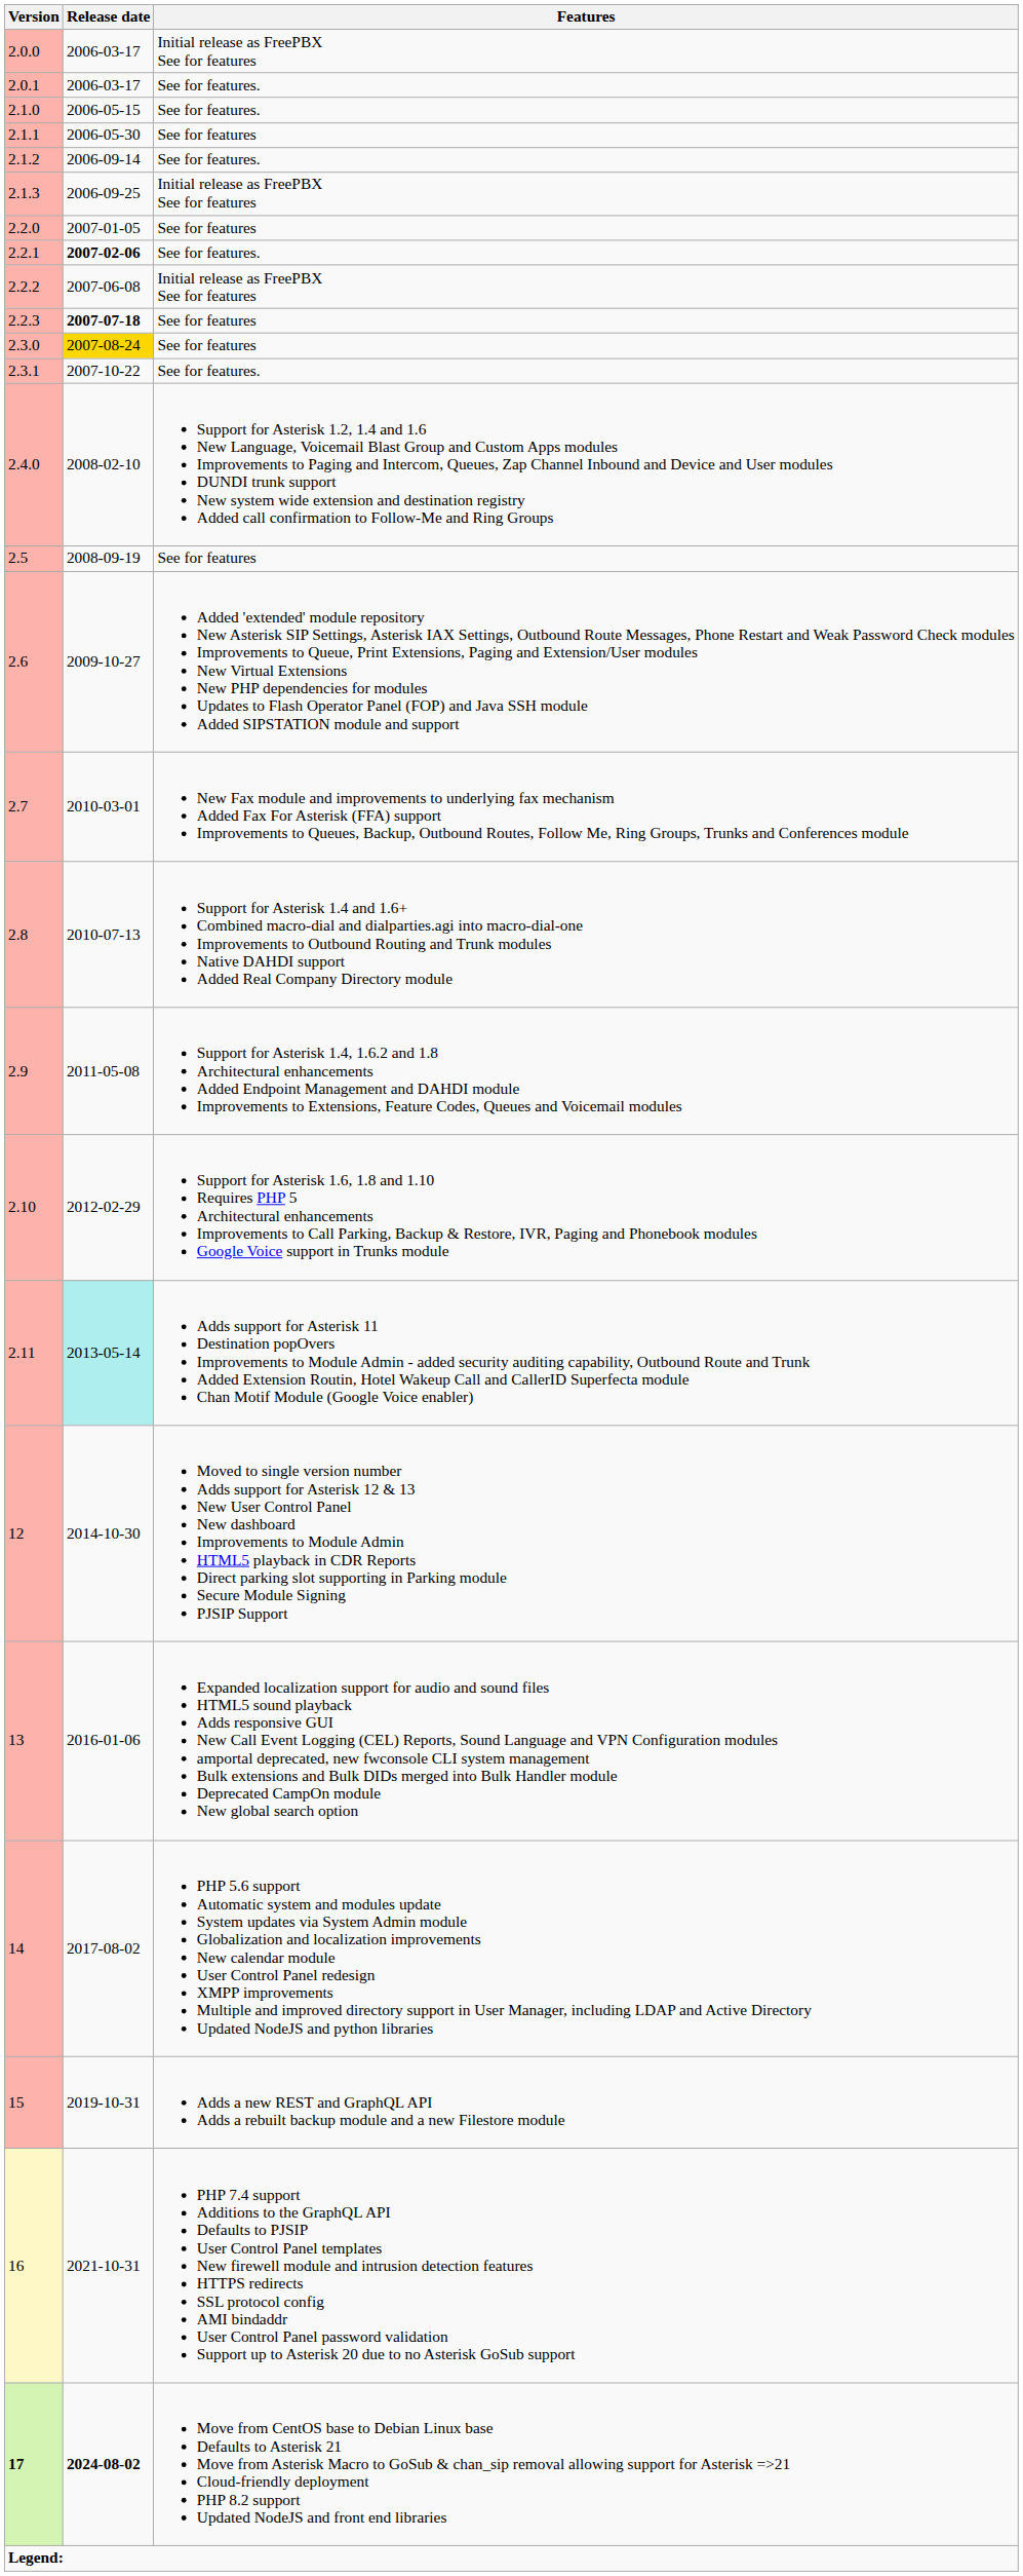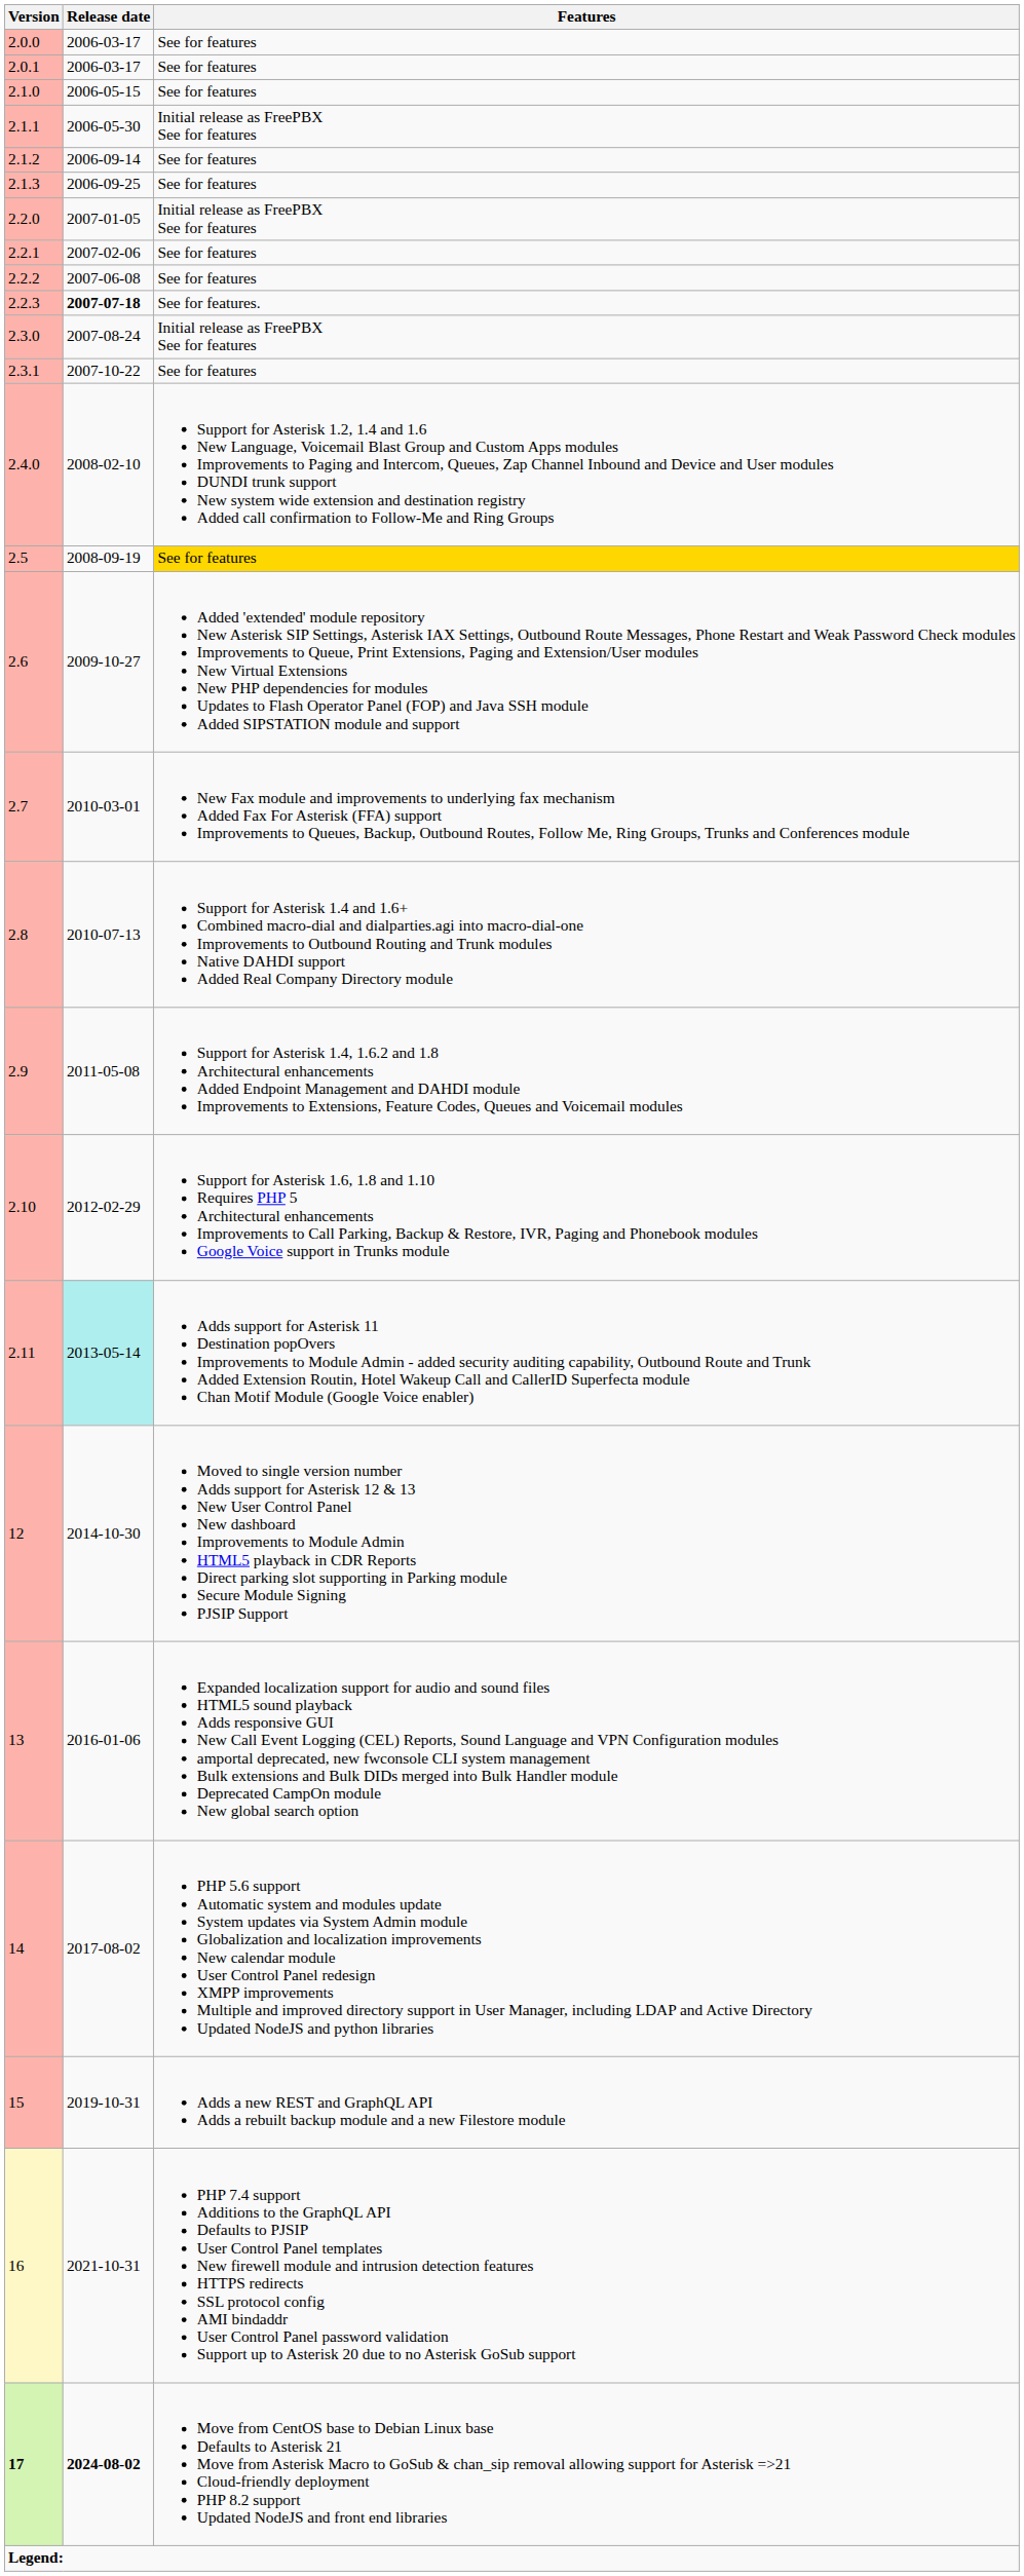 <table class="wikitable mw-collapsible mw-collapsed">
 <tr>
 <th>Version</th>
 <th>Release date</th>
 <th>Features</th>
 </tr>
 <tr>
 <td style="background:#fdb3ab;color:black;">2.0.0</td>
 <td>2006-03-17</td>
-<td>Initial release as FreePBX<br>See  for features</td>
+<td>See  for features</td>
 </tr>
 <tr>
 <td style="background:#fdb3ab;color:black;">2.0.1</td>
 <td>2006-03-17</td>
-<td>See  for features.</td>
+<td>See  for features</td>
 </tr>
 <tr>
 <td style="background:#fdb3ab;color:black;">2.1.0</td>
 <td>2006-05-15</td>
-<td>See  for features.</td>
+<td>See  for features</td>
 </tr>
 <tr>
 <td style="background:#fdb3ab;color:black;">2.1.1</td>
 <td>2006-05-30</td>
-<td>See  for features</td>
+<td>Initial release as FreePBX<br>See  for features</td>
 </tr>
 <tr>
 <td style="background:#fdb3ab;color:black;">2.1.2</td>
 <td>2006-09-14</td>
-<td>See  for features.</td>
+<td>See  for features</td>
 </tr>
 <tr>
 <td style="background:#fdb3ab;color:black;">2.1.3</td>
 <td>2006-09-25</td>
-<td>Initial release as FreePBX<br>See  for features</td>
+<td>See  for features</td>
 </tr>
 <tr>
 <td style="background:#fdb3ab;color:black;">2.2.0</td>
 <td>2007-01-05</td>
-<td>See  for features</td>
+<td>Initial release as FreePBX<br>See  for features</td>
 </tr>
 <tr>
 <td style="background:#fdb3ab;color:black;">2.2.1</td>
-<td><strong>2007-02-06</strong></td>
-<td>See  for features.</td>
+<td>2007-02-06</td>
+<td>See  for features</td>
 </tr>
 <tr>
 <td style="background:#fdb3ab;color:black;">2.2.2</td>
 <td>2007-06-08</td>
-<td>Initial release as FreePBX<br>See  for features</td>
+<td>See  for features</td>
 </tr>
 <tr>
 <td style="background:#fdb3ab;color:black;">2.2.3</td>
 <td><strong>2007-07-18</strong></td>
-<td>See  for features</td>
+<td>See  for features.</td>
 </tr>
 <tr>
 <td style="background:#fdb3ab;color:black;">2.3.0</td>
-<td style="background: gold;">2007-08-24</td>
-<td>See  for features</td>
+<td>2007-08-24</td>
+<td>Initial release as FreePBX<br>See  for features</td>
 </tr>
 <tr>
 <td style="background:#fdb3ab;color:black;">2.3.1</td>
 <td>2007-10-22</td>
-<td>See  for features.</td>
+<td>See  for features</td>
 </tr>
 <tr>
 <td style="background:#fdb3ab;color:black;">2.4.0</td>
 <td>2008-02-10</td>
 <td><br><ul><li>Support for Asterisk 1.2, 1.4 and 1.6</li><li>New Language, Voicemail Blast Group and Custom Apps modules</li><li>Improvements to Paging and Intercom, Queues, Zap Channel Inbound and Device and User modules</li><li>DUNDI trunk support</li><li>New system wide extension and destination registry</li><li>Added call confirmation to Follow-Me and Ring Groups</li></ul></td>
 </tr>
 <tr>
 <td style="background:#fdb3ab;color:black;">2.5</td>
 <td>2008-09-19</td>
-<td>See  for features</td>
+<td style="background: gold;">See  for features</td>
 </tr>
 <tr>
 <td style="background:#fdb3ab;color:black;">2.6</td>
 <td>2009-10-27</td>
 <td><br><ul><li>Added 'extended' module repository</li><li>New Asterisk SIP Settings, Asterisk IAX Settings, Outbound Route Messages, Phone Restart and Weak Password Check modules</li><li>Improvements to Queue, Print Extensions, Paging and Extension/User modules</li><li>New Virtual Extensions</li><li>New PHP dependencies for modules</li><li>Updates to Flash Operator Panel (FOP) and Java SSH module</li><li>Added SIPSTATION module and support</li></ul></td>
 </tr>
 <tr>
 <td style="background:#fdb3ab;color:black;">2.7</td>
 <td>2010-03-01</td>
 <td><br><ul><li>New Fax module and improvements to underlying fax mechanism</li><li>Added Fax For Asterisk (FFA) support</li><li>Improvements to Queues, Backup, Outbound Routes, Follow Me, Ring Groups, Trunks and Conferences module</li></ul></td>
 </tr>
 <tr>
 <td style="background:#fdb3ab;color:black;">2.8</td>
 <td>2010-07-13</td>
 <td><br><ul><li>Support for Asterisk 1.4 and 1.6+</li><li>Combined macro-dial and dialparties.agi into macro-dial-one</li><li>Improvements to Outbound Routing and Trunk modules</li><li>Native DAHDI support</li><li>Added Real Company Directory module</li></ul></td>
 </tr>
 <tr>
 <td style="background:#fdb3ab;color:black;">2.9</td>
 <td>2011-05-08</td>
 <td><br><ul><li>Support for Asterisk 1.4, 1.6.2 and 1.8</li><li>Architectural enhancements</li><li>Added Endpoint Management and DAHDI module</li><li>Improvements to Extensions, Feature Codes, Queues and Voicemail modules</li></ul></td>
 </tr>
 <tr>
 <td style="background:#fdb3ab;color:black;">2.10</td>
 <td>2012-02-29</td>
 <td><br><ul><li>Support for Asterisk 1.6, 1.8 and 1.10</li><li>Requires <a href='#'>PHP</a> 5</li><li>Architectural enhancements</li><li>Improvements to Call Parking, Backup & Restore, IVR, Paging and Phonebook modules</li><li><a href='#'>Google Voice</a> support in Trunks module</li></ul></td>
 </tr>
 <tr>
 <td style="background:#fdb3ab;color:black;">2.11</td>
 <td style="background: paleturquoise;">2013-05-14</td>
 <td><br><ul><li>Adds support for Asterisk 11</li><li>Destination popOvers</li><li>Improvements to Module Admin - added security auditing capability, Outbound Route and Trunk</li><li>Added Extension Routin, Hotel Wakeup Call and CallerID Superfecta module</li><li>Chan Motif Module (Google Voice enabler)</li></ul></td>
 </tr>
 <tr>
 <td style="background:#fdb3ab;color:black;">12</td>
 <td>2014-10-30</td>
 <td><br><ul><li>Moved to single version number</li><li>Adds support for Asterisk 12 & 13</li><li>New User Control Panel</li><li>New dashboard</li><li>Improvements to Module Admin</li><li><a href='#'>HTML5</a> playback in CDR Reports</li><li>Direct parking slot supporting in Parking module</li><li>Secure Module Signing</li><li>PJSIP Support</li></ul></td>
 </tr>
 <tr>
 <td style="background:#fdb3ab;color:black;">13</td>
 <td>2016-01-06</td>
 <td><br><ul><li>Expanded localization support for audio and sound files</li><li>HTML5 sound playback</li><li>Adds responsive GUI</li><li>New Call Event Logging (CEL) Reports, Sound Language and VPN Configuration modules</li><li>amportal deprecated, new fwconsole CLI system management</li><li>Bulk extensions and Bulk DIDs merged into Bulk Handler module</li><li>Deprecated CampOn module</li><li>New global search option</li></ul></td>
 </tr>
 <tr>
 <td style="background:#fdb3ab;color:black;">14</td>
 <td>2017-08-02</td>
 <td><br><ul><li>PHP 5.6 support</li><li>Automatic system and modules update</li><li>System updates via System Admin module</li><li>Globalization and localization improvements</li><li>New calendar module</li><li>User Control Panel redesign</li><li>XMPP improvements</li><li>Multiple and improved directory support in User Manager, including LDAP and Active Directory</li><li>Updated NodeJS and python libraries</li></ul></td>
 </tr>
 <tr>
 <td style="background:#fdb3ab;color:black;">15</td>
 <td>2019-10-31</td>
 <td><br><ul><li>Adds a new REST and GraphQL API</li><li>Adds a rebuilt backup module and a new Filestore module</li></ul></td>
 </tr>
 <tr>
 <td style="background:#fef8c6;color:black;">16</td>
 <td>2021-10-31</td>
 <td><br><ul><li>PHP 7.4 support</li><li>Additions to the GraphQL API</li><li>Defaults to PJSIP</li><li>User Control Panel templates</li><li>New firewell module and intrusion detection features</li><li>HTTPS redirects</li><li>SSL protocol config</li><li>AMI bindaddr</li><li>User Control Panel password validation</li><li>Support up to Asterisk 20 due to no Asterisk GoSub support</li></ul></td>
 </tr>
 <tr>
 <td style="background:#d4f4b4;color:black;"><strong>17</strong></td>
 <td><strong>2024-08-02</strong></td>
 <td><br><ul><li>Move from CentOS base to Debian Linux base</li><li>Defaults to Asterisk 21</li><li>Move from Asterisk Macro to GoSub & chan_sip removal allowing support for Asterisk =>21</li><li>Cloud-friendly deployment</li><li>PHP 8.2 support</li><li>Updated NodeJS and front end libraries</li></ul></td>
 </tr>
 <tr>
 <td colspan=3><strong>Legend:</strong>    </td>
 </tr>
 </table>
